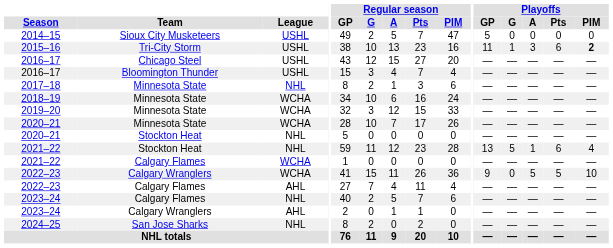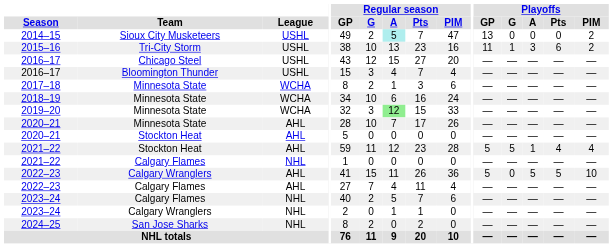 <table border="0" cellpadding="1" cellspacing="0" style="text-align:center; width:60em">
 <tr bgcolor="#e0e0e0">
 <th colspan="3" bgcolor="#ffffff"></th>
 <th rowspan="99" bgcolor="#ffffff"></th>
 <th colspan="5"><a href='#'>Regular season</a></th>
 <th rowspan="99" bgcolor="#ffffff"></th>
 <th colspan="5"><a href='#'>Playoffs</a></th>
 </tr>
 <tr bgcolor="#e0e0e0">
 <th><a href='#'>Season</a></th>
 <th>Team</th>
 <th>League</th>
 <th>GP</th>
 <th><a href='#'>G</a></th>
 <th><a href='#'>A</a></th>
 <th><a href='#'>Pts</a></th>
 <th><a href='#'>PIM</a></th>
 <th>GP</th>
 <th>G</th>
 <th>A</th>
 <th>Pts</th>
 <th>PIM</th>
 </tr>
 <tr>
 <td><a href='#'>2014–15</a></td>
 <td><a href='#'>Sioux City Musketeers</a></td>
 <td><a href='#'>USHL</a></td>
 <td>49</td>
 <td>2</td>
-<td>5</td>
+<td style="background: paleturquoise;">5</td>
 <td>7</td>
 <td>47</td>
-<td>5</td>
+<td>13</td>
 <td>0</td>
 <td>0</td>
 <td>0</td>
-<td>0</td>
+<td>2</td>
 </tr>
 <tr style="background:#f0f0f0;">
 <td><a href='#'>2015–16</a></td>
 <td><a href='#'>Tri-City Storm</a></td>
 <td>USHL</td>
 <td>38</td>
 <td>10</td>
 <td>13</td>
 <td>23</td>
 <td>16</td>
 <td>11</td>
 <td>1</td>
 <td>3</td>
 <td>6</td>
-<td><strong>2</strong></td>
+<td>2</td>
 </tr>
 <tr>
 <td><a href='#'>2016–17</a></td>
 <td><a href='#'>Chicago Steel</a></td>
 <td>USHL</td>
 <td>43</td>
 <td>12</td>
 <td>15</td>
 <td>27</td>
 <td>20</td>
 <td>—</td>
 <td>—</td>
 <td>—</td>
 <td>—</td>
 <td>—</td>
 </tr>
 <tr style="background:#f0f0f0;">
 <td>2016–17</td>
 <td><a href='#'>Bloomington Thunder</a></td>
 <td>USHL</td>
 <td>15</td>
 <td>3</td>
 <td>4</td>
 <td>7</td>
 <td>4</td>
 <td>—</td>
 <td>—</td>
 <td>—</td>
 <td>—</td>
 <td>—</td>
 </tr>
 <tr>
 <td><a href='#'>2017–18</a></td>
 <td><a href='#'>Minnesota State</a></td>
-<td><a href='#'>NHL</a></td>
+<td><a href='#'>WCHA</a></td>
 <td>8</td>
 <td>2</td>
 <td>1</td>
 <td>3</td>
 <td>6</td>
 <td>—</td>
 <td>—</td>
 <td>—</td>
 <td>—</td>
 <td>—</td>
 </tr>
 <tr style="background:#f0f0f0;">
 <td><a href='#'>2018–19</a></td>
 <td>Minnesota State</td>
 <td>WCHA</td>
 <td>34</td>
 <td>10</td>
 <td>6</td>
 <td>16</td>
 <td>24</td>
 <td>—</td>
 <td>—</td>
 <td>—</td>
 <td>—</td>
 <td>—</td>
 </tr>
 <tr>
 <td><a href='#'>2019–20</a></td>
 <td>Minnesota State</td>
 <td>WCHA</td>
 <td>32</td>
 <td>3</td>
-<td>12</td>
+<td style="background: lightgreen;">12</td>
 <td>15</td>
 <td>33</td>
 <td>—</td>
 <td>—</td>
 <td>—</td>
 <td>—</td>
 <td>—</td>
 </tr>
 <tr style="background:#f0f0f0;">
 <td><a href='#'>2020–21</a></td>
 <td>Minnesota State</td>
-<td>WCHA</td>
+<td>AHL</td>
 <td>28</td>
 <td>10</td>
 <td>7</td>
 <td>17</td>
 <td>26</td>
 <td>—</td>
 <td>—</td>
 <td>—</td>
 <td>—</td>
 <td>—</td>
 </tr>
 <tr>
 <td><a href='#'>2020–21</a></td>
 <td><a href='#'>Stockton Heat</a></td>
-<td>NHL</td>
+<td><a href='#'>AHL</a></td>
 <td>5</td>
 <td>0</td>
 <td>0</td>
 <td>0</td>
 <td>0</td>
 <td>—</td>
 <td>—</td>
 <td>—</td>
 <td>—</td>
 <td>—</td>
 </tr>
 <tr style="background:#f0f0f0;">
 <td><a href='#'>2021–22</a></td>
 <td>Stockton Heat</td>
-<td>NHL</td>
+<td>AHL</td>
 <td>59</td>
 <td>11</td>
 <td>12</td>
 <td>23</td>
 <td>28</td>
-<td>13</td>
+<td>5</td>
 <td>5</td>
 <td>1</td>
-<td>6</td>
+<td>4</td>
 <td>4</td>
 </tr>
 <tr>
 <td><a href='#'>2021–22</a></td>
 <td><a href='#'>Calgary Flames</a></td>
-<td><a href='#'>WCHA</a></td>
+<td><a href='#'>NHL</a></td>
 <td>1</td>
 <td>0</td>
 <td>0</td>
 <td>0</td>
 <td>0</td>
 <td>—</td>
 <td>—</td>
 <td>—</td>
 <td>—</td>
 <td>—</td>
 </tr>
 <tr style="background:#f0f0f0;">
 <td><a href='#'>2022–23</a></td>
 <td><a href='#'>Calgary Wranglers</a></td>
-<td>WCHA</td>
+<td>AHL</td>
 <td>41</td>
 <td>15</td>
 <td>11</td>
 <td>26</td>
 <td>36</td>
-<td>9</td>
+<td>5</td>
 <td>0</td>
 <td>5</td>
 <td>5</td>
 <td>10</td>
 </tr>
 <tr>
 <td><a href='#'>2022–23</a></td>
 <td>Calgary Flames</td>
 <td>AHL</td>
 <td>27</td>
 <td>7</td>
 <td>4</td>
 <td>11</td>
 <td>4</td>
 <td>—</td>
 <td>—</td>
 <td>—</td>
 <td>—</td>
 <td>—</td>
 </tr>
 <tr style="background:#f0f0f0;">
 <td><a href='#'>2023–24</a></td>
 <td>Calgary Flames</td>
 <td>NHL</td>
 <td>40</td>
 <td>2</td>
 <td>5</td>
 <td>7</td>
 <td>6</td>
 <td>—</td>
 <td>—</td>
 <td>—</td>
 <td>—</td>
 <td>—</td>
 </tr>
 <tr>
 <td><a href='#'>2023–24</a></td>
 <td>Calgary Wranglers</td>
-<td>AHL</td>
+<td>NHL</td>
 <td>2</td>
 <td>0</td>
 <td>1</td>
 <td>1</td>
 <td>0</td>
 <td>—</td>
 <td>—</td>
 <td>—</td>
 <td>—</td>
 <td>—</td>
 </tr>
 <tr style="background:#f0f0f0;">
 <td><a href='#'>2024–25</a></td>
 <td><a href='#'>San Jose Sharks</a></td>
 <td>NHL</td>
 <td>8</td>
 <td>2</td>
 <td>0</td>
 <td>2</td>
 <td>0</td>
 <td>—</td>
 <td>—</td>
 <td>—</td>
 <td>—</td>
 <td>—</td>
 </tr>
 <tr style="background:#e0e0e0;">
 <th colspan="3">NHL totals</th>
 <th>76</th>
 <th>11</th>
 <th>9</th>
 <th>20</th>
 <th>10</th>
 <th>—</th>
 <th>—</th>
 <th>—</th>
 <th>—</th>
 <th>—</th>
 </tr>
 </table>
